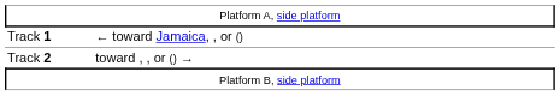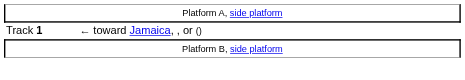 <table table border=0 cellspacing=0 cellpadding=3>
 <tr>
 <td style="border-top:solid 1px gray;border-bottom:solid 2px black;border-right:solid 2px black;border-left:solid 2px black;text-align:center;" colspan=2><small>Platform A, <a href='#'>side platform</a></small> </td>
 </tr>
 <tr>
 <td width=100>Track <strong>1</strong></td>
 <td width=550>←  toward <a href='#'>Jamaica</a>, , or  <small>()</small></td>
 </tr>
 <tr>
-<td style="border-top:solid 1px gray;">Track <strong>2</strong></td>
-<td style="border-top:solid 1px gray;">  toward , , or  <small>()</small> →</td>
-</tr>
-<tr>
 <td style="border-bottom:solid 1px gray;border-top:solid 2px black;border-right:solid 2px black;border-left:solid 2px black;text-align:center;" colspan=2><small>Platform B, <a href='#'>side platform</a></small> </td>
 </tr>
 </table>
